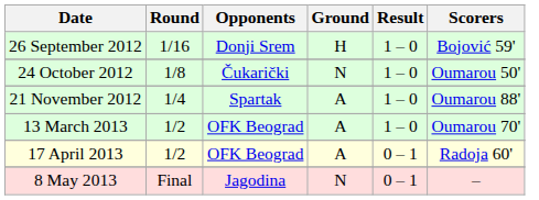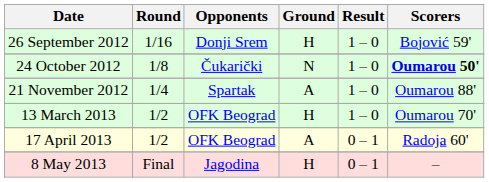 <table class="wikitable" style="text-align:center">
 <tr>
 <th>Date</th>
 <th>Round</th>
 <th>Opponents</th>
 <th>Ground</th>
 <th>Result</th>
 <th>Scorers</th>
 </tr>
 <tr bgcolor="#ddffdd">
 <td>26 September 2012</td>
 <td>1/16</td>
 <td><a href='#'>Donji Srem</a></td>
 <td>H</td>
 <td>1 – 0</td>
 <td><a href='#'>Bojović</a> 59'</td>
 </tr>
 <tr>
 </tr>
 <tr bgcolor="#ddffdd">
 <td>24 October 2012</td>
 <td>1/8</td>
 <td><a href='#'>Čukarički</a></td>
 <td>N</td>
 <td>1 – 0</td>
-<td><a href='#'>Oumarou</a> 50'</td>
+<td><strong><a href='#'>Oumarou</a> 50'</strong></td>
 </tr>
 <tr>
 </tr>
 <tr bgcolor="#ddffdd">
 <td>21 November 2012</td>
 <td>1/4</td>
 <td><a href='#'>Spartak</a></td>
 <td>A</td>
 <td>1 – 0</td>
 <td><a href='#'>Oumarou</a> 88'</td>
 </tr>
 <tr>
 </tr>
 <tr bgcolor="#ddffdd">
 <td>13 March 2013</td>
 <td>1/2</td>
 <td><a href='#'>OFK Beograd</a></td>
-<td>A</td>
+<td>H</td>
 <td>1 – 0</td>
 <td><a href='#'>Oumarou</a> 70'</td>
 </tr>
 <tr>
 </tr>
 <tr bgcolor="#ffffdd">
 <td>17 April 2013</td>
 <td>1/2</td>
 <td><a href='#'>OFK Beograd</a></td>
 <td>A</td>
 <td>0 – 1</td>
 <td><a href='#'>Radoja</a> 60'</td>
 </tr>
 <tr>
 </tr>
 <tr bgcolor="#ffdddd">
 <td>8 May 2013</td>
 <td>Final</td>
 <td><a href='#'>Jagodina</a></td>
-<td>N</td>
+<td>H</td>
 <td>0 – 1</td>
 <td>–</td>
 </tr>
 </table>
